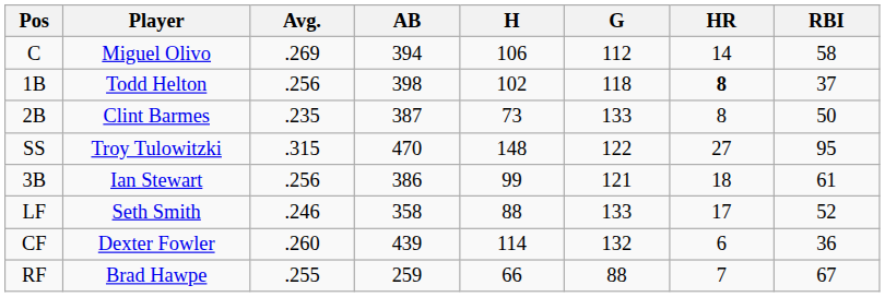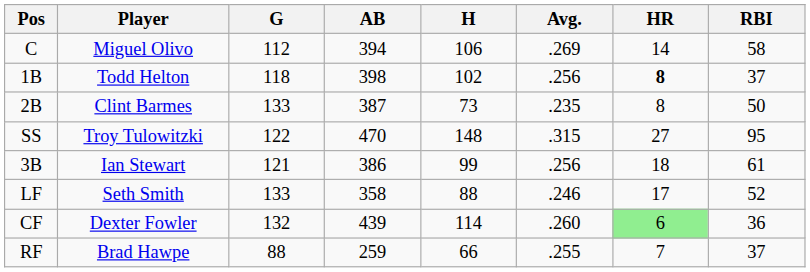 <table class="wikitable sortable">
 <tr>
 <th bgcolor="#DDDDFF" width="5%">Pos</th>
 <th bgcolor="#DDDDFF" width="16%">Player</th>
-<th bgcolor="#DDDDFF" width="9%">Avg.</th>
+<th bgcolor="#DDDDFF" width="9%">G</th>
 <th bgcolor="#DDDDFF" width="9%">AB</th>
 <th bgcolor="#DDDDFF" width="9%">H</th>
-<th bgcolor="#DDDDFF" width="9%">G</th>
+<th bgcolor="#DDDDFF" width="9%">Avg.</th>
 <th bgcolor="#DDDDFF" width="9%">HR</th>
 <th bgcolor="#DDDDFF" width="9%">RBI</th>
 </tr>
 <tr align="center">
 <td>C</td>
 <td><a href='#'>Miguel Olivo</a></td>
-<td>.269</td>
+<td>112</td>
 <td>394</td>
 <td>106</td>
-<td>112</td>
+<td>.269</td>
 <td>14</td>
 <td>58</td>
 </tr>
 <tr align="center">
 <td>1B</td>
 <td><a href='#'>Todd Helton</a></td>
-<td>.256</td>
+<td>118</td>
 <td>398</td>
 <td>102</td>
-<td>118</td>
+<td>.256</td>
 <td><strong>8</strong></td>
 <td>37</td>
 </tr>
 <tr align="center">
 <td>2B</td>
 <td><a href='#'>Clint Barmes</a></td>
-<td>.235</td>
+<td>133</td>
 <td>387</td>
 <td>73</td>
-<td>133</td>
+<td>.235</td>
 <td>8</td>
 <td>50</td>
 </tr>
 <tr align="center">
 <td>SS</td>
 <td><a href='#'>Troy Tulowitzki</a></td>
-<td>.315</td>
+<td>122</td>
 <td>470</td>
 <td>148</td>
-<td>122</td>
+<td>.315</td>
 <td>27</td>
 <td>95</td>
 </tr>
 <tr align="center">
 <td>3B</td>
 <td><a href='#'>Ian Stewart</a></td>
-<td>.256</td>
+<td>121</td>
 <td>386</td>
 <td>99</td>
-<td>121</td>
+<td>.256</td>
 <td>18</td>
 <td>61</td>
 </tr>
 <tr align="center">
 <td>LF</td>
 <td><a href='#'>Seth Smith</a></td>
-<td>.246</td>
+<td>133</td>
 <td>358</td>
 <td>88</td>
-<td>133</td>
+<td>.246</td>
 <td>17</td>
 <td>52</td>
 </tr>
 <tr align="center">
 <td>CF</td>
 <td><a href='#'>Dexter Fowler</a></td>
-<td>.260</td>
+<td>132</td>
 <td>439</td>
 <td>114</td>
-<td>132</td>
-<td>6</td>
+<td>.260</td>
+<td style="background: lightgreen;">6</td>
 <td>36</td>
 </tr>
 <tr align="center">
 <td>RF</td>
 <td><a href='#'>Brad Hawpe</a></td>
-<td>.255</td>
+<td>88</td>
 <td>259</td>
 <td>66</td>
-<td>88</td>
+<td>.255</td>
 <td>7</td>
-<td>67</td>
+<td>37</td>
 </tr>
 </table>
